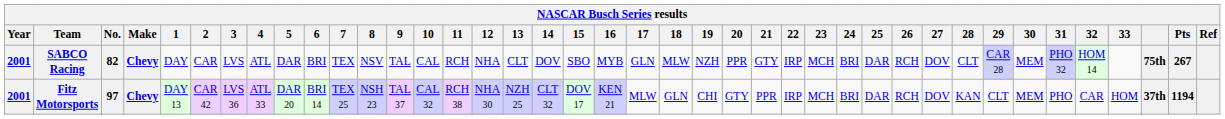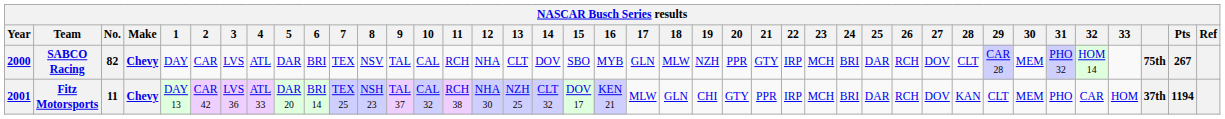 <table class="wikitable" style="text-align:center; font-size:75%">
 <tr>
 <th colspan=42><a href='#'>NASCAR Busch Series</a> results</th>
 </tr>
 <tr>
 <th>Year</th>
 <th>Team</th>
 <th>No.</th>
 <th>Make</th>
 <th>1</th>
 <th>2</th>
 <th>3</th>
 <th>4</th>
 <th>5</th>
 <th>6</th>
 <th>7</th>
 <th>8</th>
 <th>9</th>
 <th>10</th>
 <th>11</th>
 <th>12</th>
 <th>13</th>
 <th>14</th>
 <th>15</th>
 <th>16</th>
 <th>17</th>
 <th>18</th>
 <th>19</th>
 <th>20</th>
 <th>21</th>
 <th>22</th>
 <th>23</th>
 <th>24</th>
 <th>25</th>
 <th>26</th>
 <th>27</th>
 <th>28</th>
 <th>29</th>
 <th>30</th>
 <th>31</th>
 <th>32</th>
 <th>33</th>
 <th></th>
 <th>Pts</th>
 <th>Ref</th>
 </tr>
 <tr>
-<th><a href='#'>2001</a></th>
+<th><a href='#'>2000</a></th>
 <th><a href='#'>SABCO Racing</a></th>
 <th>82</th>
 <th><a href='#'>Chevy</a></th>
 <td><a href='#'>DAY</a></td>
 <td><a href='#'>CAR</a></td>
 <td><a href='#'>LVS</a></td>
 <td><a href='#'>ATL</a></td>
 <td><a href='#'>DAR</a></td>
 <td><a href='#'>BRI</a></td>
 <td><a href='#'>TEX</a></td>
 <td><a href='#'>NSV</a></td>
 <td><a href='#'>TAL</a></td>
 <td><a href='#'>CAL</a></td>
 <td><a href='#'>RCH</a></td>
 <td><a href='#'>NHA</a></td>
 <td><a href='#'>CLT</a></td>
 <td><a href='#'>DOV</a></td>
 <td><a href='#'>SBO</a></td>
 <td><a href='#'>MYB</a></td>
 <td><a href='#'>GLN</a></td>
 <td><a href='#'>MLW</a></td>
 <td><a href='#'>NZH</a></td>
 <td><a href='#'>PPR</a></td>
 <td><a href='#'>GTY</a></td>
 <td><a href='#'>IRP</a></td>
 <td><a href='#'>MCH</a></td>
 <td><a href='#'>BRI</a></td>
 <td><a href='#'>DAR</a></td>
 <td><a href='#'>RCH</a></td>
 <td><a href='#'>DOV</a></td>
 <td><a href='#'>CLT</a></td>
 <td style="background:#CFCFFF;"><a href='#'>CAR</a><br><small>28</small></td>
 <td><a href='#'>MEM</a></td>
 <td style="background:#CFCFFF;"><a href='#'>PHO</a><br><small>32</small></td>
 <td style="background:#DFFFDF;"><a href='#'>HOM</a><br><small>14</small></td>
 <td></td>
 <th>75th</th>
 <th>267</th>
 <th></th>
 </tr>
 <tr>
 <th><a href='#'>2001</a></th>
 <th><a href='#'>Fitz Motorsports</a></th>
-<th>97</th>
+<th>11</th>
 <th><a href='#'>Chevy</a></th>
 <td style="background:#DFFFDF;"><a href='#'>DAY</a><br><small>13</small></td>
 <td style="background:#EFCFFF;"><a href='#'>CAR</a><br><small>42</small></td>
 <td style="background:#EFCFFF;"><a href='#'>LVS</a><br><small>36</small></td>
 <td style="background:#EFCFFF;"><a href='#'>ATL</a><br><small>33</small></td>
 <td style="background:#DFFFDF;"><a href='#'>DAR</a><br><small>20</small></td>
 <td style="background:#DFFFDF;"><a href='#'>BRI</a><br><small>14</small></td>
 <td style="background:#CFCFFF;"><a href='#'>TEX</a><br><small>25</small></td>
 <td style="background:#CFCFFF;"><a href='#'>NSH</a><br><small>23</small></td>
 <td style="background:#EFCFFF;"><a href='#'>TAL</a><br><small>37</small></td>
 <td style="background:#CFCFFF;"><a href='#'>CAL</a><br><small>32</small></td>
 <td style="background:#EFCFFF;"><a href='#'>RCH</a><br><small>38</small></td>
 <td style="background:#CFCFFF;"><a href='#'>NHA</a><br><small>30</small></td>
 <td style="background:#CFCFFF;"><a href='#'>NZH</a><br><small>25</small></td>
 <td style="background:#CFCFFF;"><a href='#'>CLT</a><br><small>32</small></td>
 <td style="background:#DFFFDF;"><a href='#'>DOV</a><br><small>17</small></td>
 <td style="background:#CFCFFF;"><a href='#'>KEN</a><br><small>21</small></td>
 <td><a href='#'>MLW</a></td>
 <td><a href='#'>GLN</a></td>
 <td><a href='#'>CHI</a></td>
 <td><a href='#'>GTY</a></td>
 <td><a href='#'>PPR</a></td>
 <td><a href='#'>IRP</a></td>
 <td><a href='#'>MCH</a></td>
 <td><a href='#'>BRI</a></td>
 <td><a href='#'>DAR</a></td>
 <td><a href='#'>RCH</a></td>
 <td><a href='#'>DOV</a></td>
 <td><a href='#'>KAN</a></td>
 <td><a href='#'>CLT</a></td>
 <td><a href='#'>MEM</a></td>
 <td><a href='#'>PHO</a></td>
 <td><a href='#'>CAR</a></td>
 <td><a href='#'>HOM</a></td>
 <th>37th</th>
 <th>1194</th>
 <th></th>
 </tr>
 </table>
